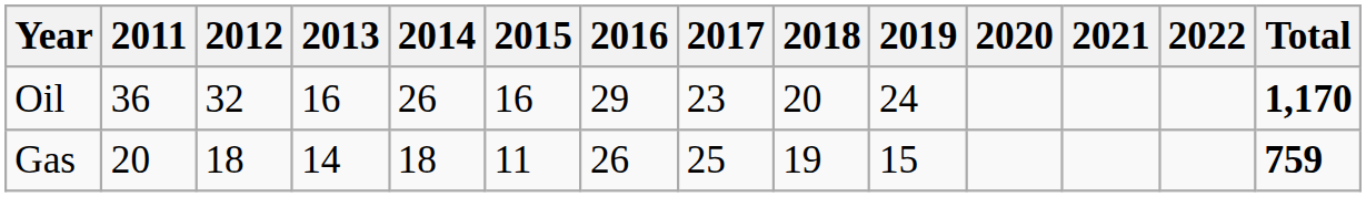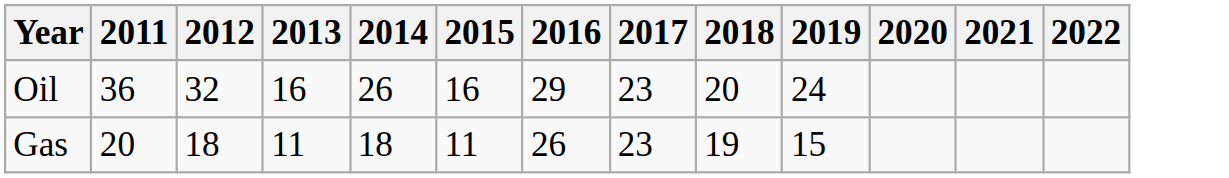 <table class="wikitable">
 <tr>
 <th>Year</th>
 <th>2011</th>
 <th>2012</th>
 <th>2013</th>
 <th>2014</th>
 <th>2015</th>
 <th>2016</th>
 <th>2017</th>
 <th>2018</th>
 <th>2019</th>
 <th>2020</th>
 <th>2021</th>
 <th>2022</th>
-<th><strong>Total</strong></th>
 </tr>
 <tr>
 <td>Oil</td>
 <td>36</td>
 <td>32</td>
 <td>16</td>
 <td>26</td>
 <td>16</td>
 <td>29</td>
 <td>23</td>
 <td>20</td>
 <td>24</td>
 <td></td>
 <td></td>
 <td></td>
-<td><strong>1,170</strong></td>
 </tr>
 <tr>
 <td>Gas</td>
 <td>20</td>
 <td>18</td>
-<td>14</td>
+<td>11</td>
 <td>18</td>
 <td>11</td>
 <td>26</td>
-<td>25</td>
+<td>23</td>
 <td>19</td>
 <td>15</td>
 <td></td>
 <td></td>
 <td></td>
-<td><strong>759</strong></td>
 </tr>
 </table>
